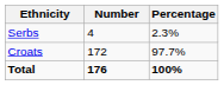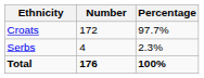 <table class="wikitable">
 <tr>
 <th width="100px">Ethnicity</th>
 <th width="80px">Number</th>
 <th width="80px">Percentage</th>
 </tr>
 <tr>
+<td><a href='#'>Croats</a></td>
+<td>172</td>
+<td>97.7%</td>
+</tr>
+<tr>
 <td><a href='#'>Serbs</a></td>
 <td>4</td>
 <td>2.3%</td>
-</tr>
-<tr>
-<td><a href='#'>Croats</a></td>
-<td>172</td>
-<td>97.7%</td>
 </tr>
 <tr>
 <td><strong>Total</strong></td>
 <td><strong>176</strong></td>
 <td><strong>100%</strong></td>
 </tr>
 </table>
